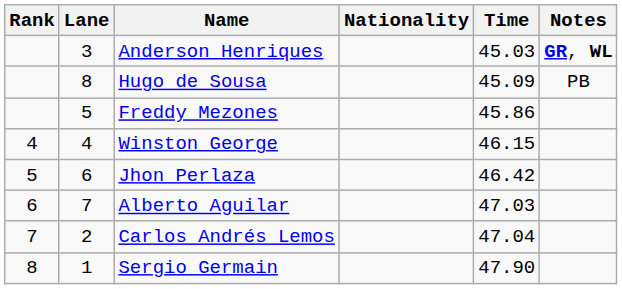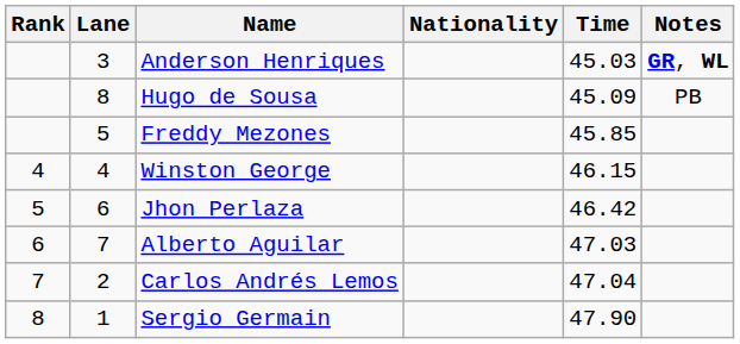 <table class="wikitable sortable" style="text-align:center">
 <tr>
 <th>Rank</th>
 <th>Lane</th>
 <th>Name</th>
 <th>Nationality</th>
 <th>Time</th>
 <th>Notes</th>
 </tr>
 <tr>
 <td></td>
 <td>3</td>
 <td align=left><a href='#'>Anderson Henriques</a></td>
 <td align=left></td>
 <td>45.03</td>
 <td><strong><a href='#'>GR</a></strong>, <strong>WL</strong></td>
 </tr>
 <tr>
 <td></td>
 <td>8</td>
 <td align=left><a href='#'>Hugo de Sousa</a></td>
 <td align=left></td>
 <td>45.09</td>
 <td>PB</td>
 </tr>
 <tr>
 <td></td>
 <td>5</td>
 <td align=left><a href='#'>Freddy Mezones</a></td>
 <td align=left></td>
-<td>45.86</td>
+<td>45.85</td>
 <td></td>
 </tr>
 <tr>
 <td>4</td>
 <td>4</td>
 <td align=left><a href='#'>Winston George</a></td>
 <td align=left></td>
 <td>46.15</td>
 <td></td>
 </tr>
 <tr>
 <td>5</td>
 <td>6</td>
 <td align=left><a href='#'>Jhon Perlaza</a></td>
 <td align=left></td>
 <td>46.42</td>
 <td></td>
 </tr>
 <tr>
 <td>6</td>
 <td>7</td>
 <td align=left><a href='#'>Alberto Aguilar</a></td>
 <td align=left></td>
 <td>47.03</td>
 <td></td>
 </tr>
 <tr>
 <td>7</td>
 <td>2</td>
 <td align=left><a href='#'>Carlos Andrés Lemos</a></td>
 <td align=left></td>
 <td>47.04</td>
 <td></td>
 </tr>
 <tr>
 <td>8</td>
 <td>1</td>
 <td align=left><a href='#'>Sergio Germain</a></td>
 <td align=left></td>
 <td>47.90</td>
 <td></td>
 </tr>
 </table>
